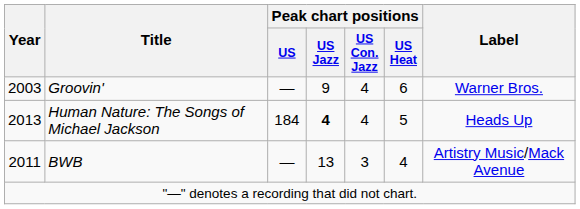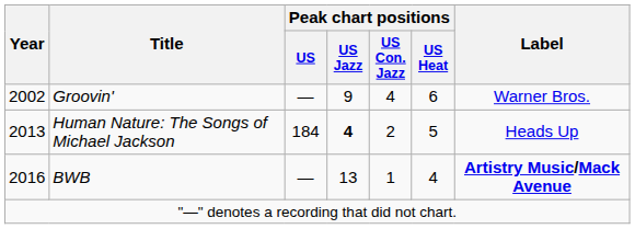 <table class="wikitable" style="text-align:center;">
 <tr>
 <th rowspan="2">Year</th>
 <th rowspan="2">Title</th>
 <th colspan="4">Peak chart positions</th>
 <th rowspan="2">Label</th>
 </tr>
 <tr style="font-size:smaller;">
 <th width="35"><a href='#'>US</a></th>
 <th width="35"><a href='#'>US Jazz</a></th>
 <th width="35"><a href='#'>US Con. Jazz</a></th>
 <th width="35"><a href='#'>US Heat</a></th>
 </tr>
 <tr>
-<td>2003</td>
+<td>2002</td>
 <td align="left"><em>Groovin' </em></td>
 <td>—</td>
 <td>9</td>
 <td>4</td>
 <td>6</td>
 <td><a href='#'>Warner Bros.</a></td>
 </tr>
 <tr>
 <td>2013</td>
 <td align="left"><em>Human Nature: The Songs of Michael Jackson</em></td>
 <td>184</td>
 <td><strong>4</strong></td>
-<td>4</td>
+<td>2</td>
 <td>5</td>
 <td><a href='#'>Heads Up</a></td>
 </tr>
 <tr>
-<td>2011</td>
+<td>2016</td>
 <td align="left"><em>BWB</em></td>
 <td>—</td>
 <td>13</td>
-<td>3</td>
+<td>1</td>
 <td>4</td>
-<td><a href='#'>Artistry Music</a>/<a href='#'>Mack Avenue</a></td>
+<td><strong><a href='#'>Artistry Music</a>/<a href='#'>Mack Avenue</a></strong></td>
 </tr>
 <tr>
 <td colspan="7" style="font-size:90%">"—" denotes a recording that did not chart.</td>
 </tr>
 </table>
